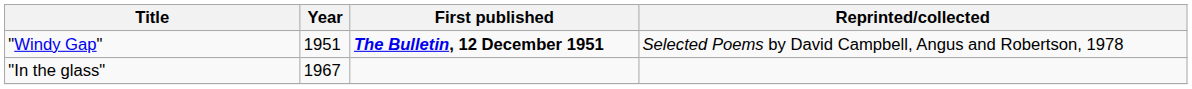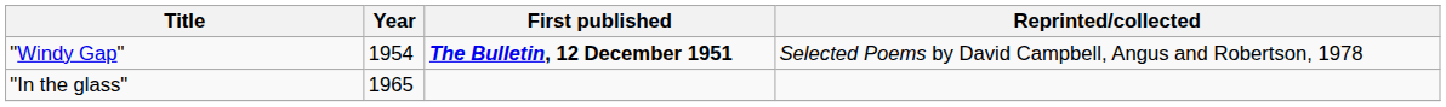 <table class='wikitable sortable' width='90%'>
 <tr>
 <th width=25%>Title</th>
 <th>Year</th>
 <th>First published</th>
 <th>Reprinted/collected</th>
 </tr>
 <tr>
 <td>"<a href='#'>Windy Gap</a>"</td>
-<td>1951</td>
+<td>1954</td>
 <td><strong><em><a href='#'>The Bulletin</a></em>, 12 December 1951</strong></td>
 <td><em>Selected Poems</em> by David Campbell, Angus and Robertson, 1978</td>
 </tr>
 <tr>
 <td>"In the glass"</td>
-<td>1967</td>
+<td>1965</td>
 <td></td>
 <td></td>
 </tr>
 <tr>
 </tr>
 </table>
